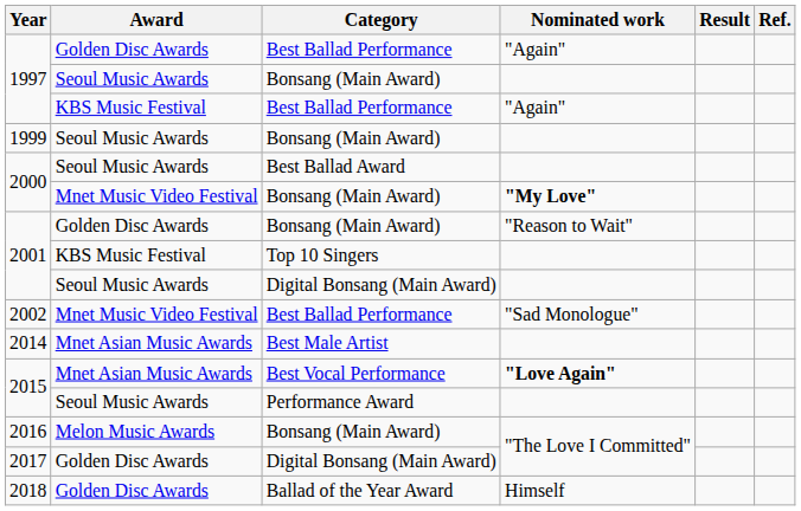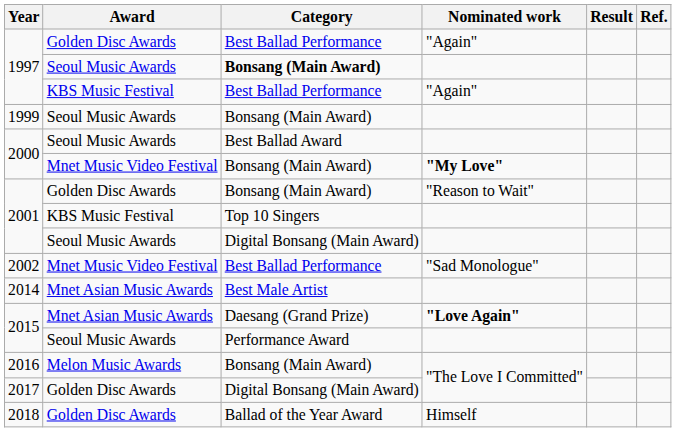 <table class="wikitable">
 <tr>
 <th>Year</th>
 <th>Award</th>
 <th>Category</th>
 <th>Nominated work</th>
 <th>Result</th>
 <th>Ref.</th>
 </tr>
 <tr>
 <td rowspan="3">1997</td>
 <td><a href='#'>Golden Disc Awards</a></td>
 <td><a href='#'>Best Ballad Performance</a></td>
 <td>"Again"</td>
 <td></td>
 <td></td>
 </tr>
 <tr>
 <td><a href='#'>Seoul Music Awards</a></td>
-<td>Bonsang (Main Award)</td>
+<td><strong>Bonsang (Main Award)</strong></td>
 <td></td>
 <td></td>
 <td></td>
 </tr>
 <tr>
 <td><a href='#'>KBS Music Festival</a></td>
 <td><a href='#'>Best Ballad Performance</a></td>
 <td>"Again"</td>
 <td></td>
 <td></td>
 </tr>
 <tr>
 <td>1999</td>
 <td>Seoul Music Awards</td>
 <td>Bonsang (Main Award)</td>
 <td></td>
 <td></td>
 <td></td>
 </tr>
 <tr>
 <td rowspan="2">2000</td>
 <td>Seoul Music Awards</td>
 <td>Best Ballad Award</td>
 <td></td>
 <td></td>
 <td></td>
 </tr>
 <tr>
 <td><a href='#'>Mnet Music Video Festival</a></td>
 <td>Bonsang (Main Award)</td>
 <td><strong>"My Love"</strong></td>
 <td></td>
 <td></td>
 </tr>
 <tr>
 <td rowspan="3">2001</td>
 <td>Golden Disc Awards</td>
 <td>Bonsang (Main Award)</td>
 <td>"Reason to Wait"</td>
 <td></td>
 <td></td>
 </tr>
 <tr>
 <td>KBS Music Festival</td>
 <td>Top 10 Singers</td>
 <td></td>
 <td></td>
 <td></td>
 </tr>
 <tr>
 <td>Seoul Music Awards</td>
 <td>Digital Bonsang (Main Award)</td>
 <td></td>
 <td></td>
 <td></td>
 </tr>
 <tr>
 <td>2002</td>
 <td><a href='#'>Mnet Music Video Festival</a></td>
 <td><a href='#'>Best Ballad Performance</a></td>
 <td>"Sad Monologue"</td>
 <td></td>
 <td></td>
 </tr>
 <tr>
 <td>2014</td>
 <td><a href='#'>Mnet Asian Music Awards</a></td>
 <td><a href='#'>Best Male Artist</a></td>
 <td></td>
 <td></td>
 <td></td>
 </tr>
 <tr>
 <td rowspan="2">2015</td>
 <td><a href='#'>Mnet Asian Music Awards</a></td>
-<td><a href='#'>Best Vocal Performance</a></td>
+<td>Daesang (Grand Prize)</td>
 <td><strong>"Love Again"</strong></td>
 <td></td>
 <td></td>
 </tr>
 <tr>
 <td>Seoul Music Awards</td>
 <td>Performance Award</td>
 <td></td>
 <td></td>
 <td></td>
 </tr>
 <tr>
 <td>2016</td>
 <td><a href='#'>Melon Music Awards</a></td>
 <td>Bonsang (Main Award)</td>
 <td rowspan="2">"The Love I Committed"</td>
 <td></td>
 <td></td>
 </tr>
 <tr>
 <td>2017</td>
 <td>Golden Disc Awards</td>
 <td>Digital Bonsang (Main Award)</td>
 <td></td>
 <td></td>
 </tr>
 <tr>
 <td>2018</td>
 <td><a href='#'>Golden Disc Awards</a></td>
 <td>Ballad of the Year Award</td>
 <td>Himself</td>
 <td></td>
 <td></td>
 </tr>
 </table>
